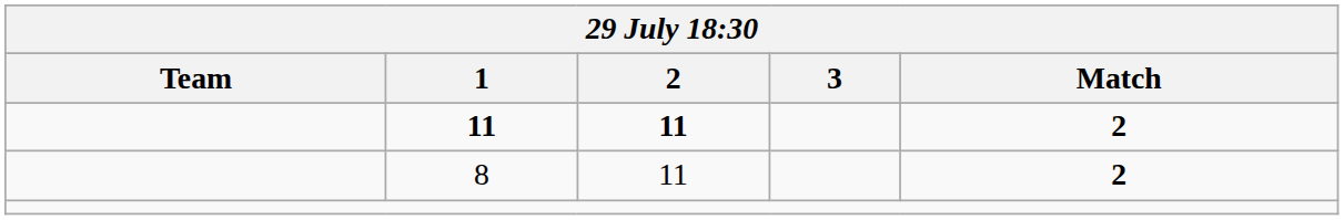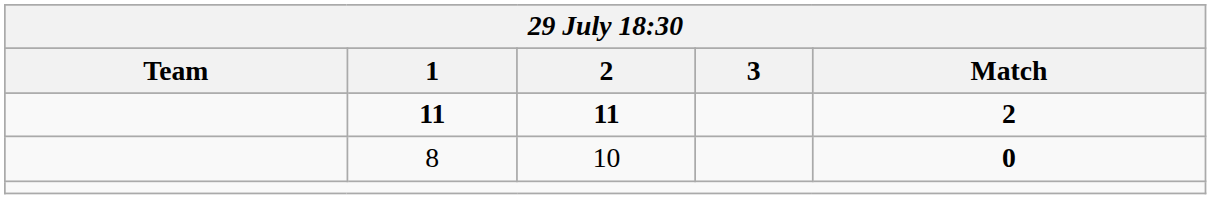 <table class=wikitable style="text-align:center; width: 55%">
 <tr>
 <th colspan=10><em>29 July 18:30</em></th>
 </tr>
 <tr>
 <th>Team</th>
 <th>1</th>
 <th>2</th>
 <th>3</th>
 <th>Match</th>
 </tr>
 <tr>
 <td align=left><strong><br></strong></td>
 <td><strong>11</strong></td>
 <td><strong>11</strong></td>
 <td></td>
 <td><strong>2</strong></td>
 </tr>
 <tr>
 <td align=left><br></td>
 <td>8</td>
-<td>11</td>
+<td>10</td>
 <td></td>
-<td><strong>2</strong></td>
+<td><strong>0</strong></td>
 </tr>
 <tr>
 <td colspan=10></td>
 </tr>
 </table>
